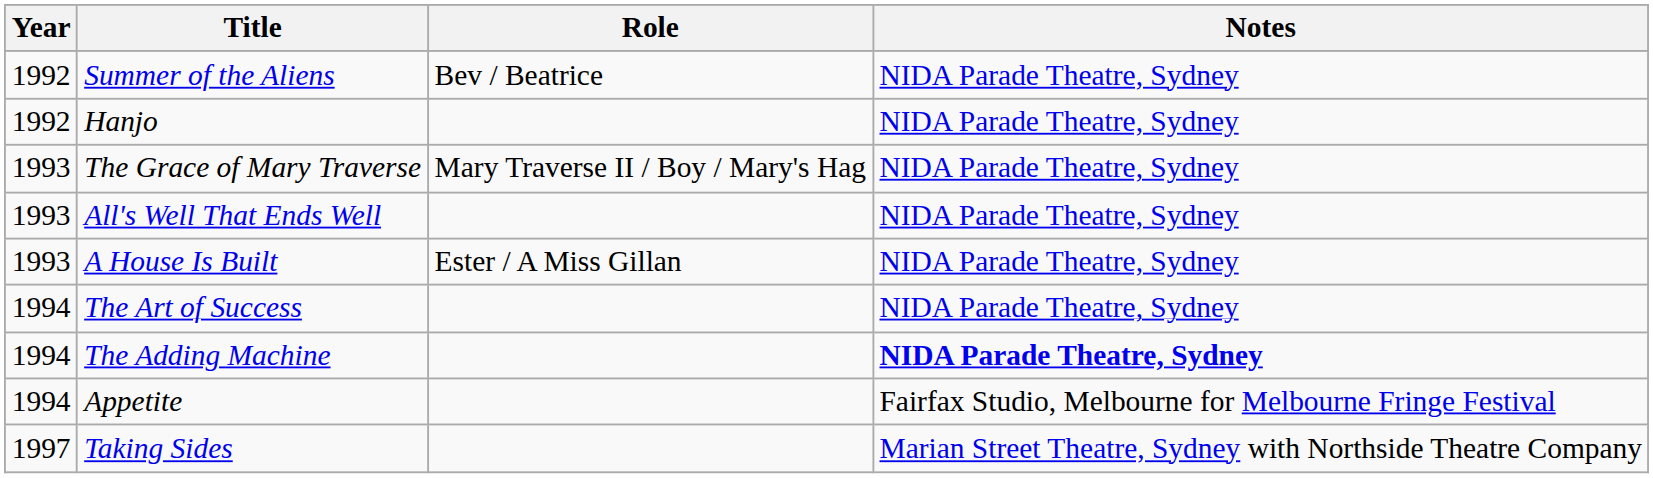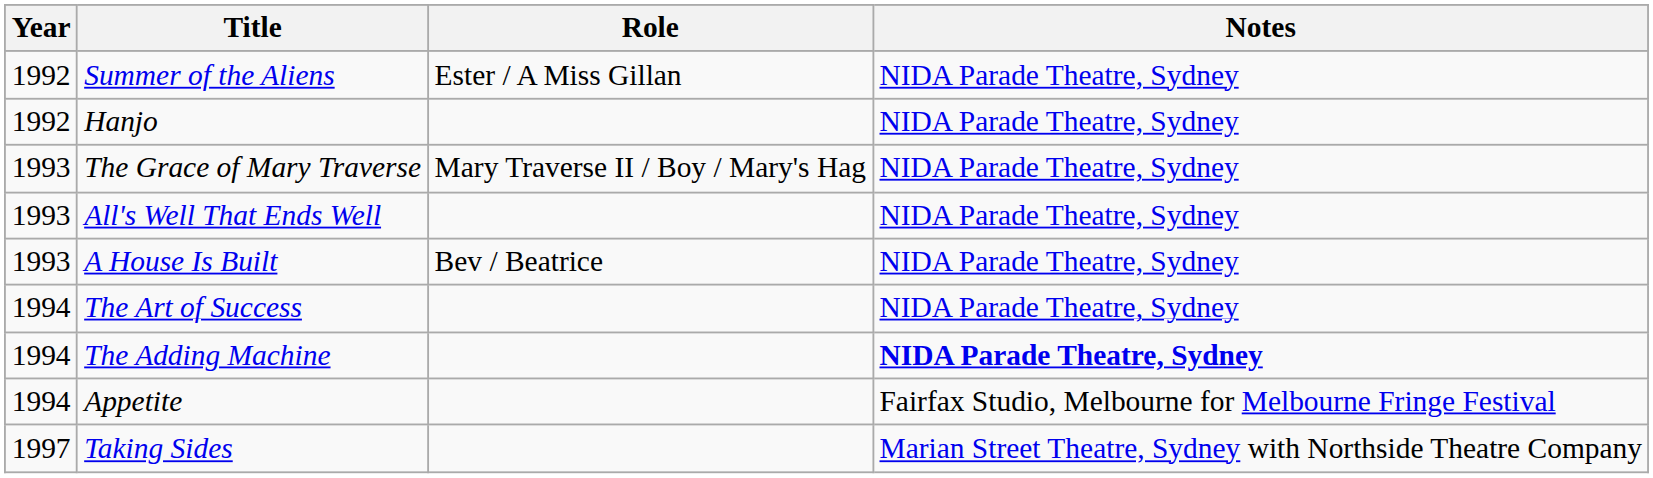 <table class="wikitable sortable">
 <tr>
 <th>Year</th>
 <th>Title</th>
 <th>Role</th>
 <th>Notes</th>
 </tr>
 <tr>
 <td>1992</td>
 <td><em><a href='#'>Summer of the Aliens</a></em></td>
-<td>Bev / Beatrice</td>
+<td>Ester / A Miss Gillan</td>
 <td><a href='#'>NIDA Parade Theatre, Sydney</a></td>
 </tr>
 <tr>
 <td>1992</td>
 <td><em>Hanjo</em></td>
 <td></td>
 <td><a href='#'>NIDA Parade Theatre, Sydney</a></td>
 </tr>
 <tr>
 <td>1993</td>
 <td><em>The Grace of Mary Traverse</em></td>
 <td>Mary Traverse II / Boy / Mary's Hag</td>
 <td><a href='#'>NIDA Parade Theatre, Sydney</a></td>
 </tr>
 <tr>
 <td>1993</td>
 <td><em><a href='#'>All's Well That Ends Well</a></em></td>
 <td></td>
 <td><a href='#'>NIDA Parade Theatre, Sydney</a></td>
 </tr>
 <tr>
 <td>1993</td>
 <td><em><a href='#'>A House Is Built</a></em></td>
-<td>Ester / A Miss Gillan</td>
+<td>Bev / Beatrice</td>
 <td><a href='#'>NIDA Parade Theatre, Sydney</a></td>
 </tr>
 <tr>
 <td>1994</td>
 <td><em><a href='#'>The Art of Success</a></em></td>
 <td></td>
 <td><a href='#'>NIDA Parade Theatre, Sydney</a></td>
 </tr>
 <tr>
 <td>1994</td>
 <td><em><a href='#'>The Adding Machine</a></em></td>
 <td></td>
 <td><strong><a href='#'>NIDA Parade Theatre, Sydney</a></strong></td>
 </tr>
 <tr>
 <td>1994</td>
 <td><em>Appetite</em></td>
 <td></td>
 <td>Fairfax Studio, Melbourne for <a href='#'>Melbourne Fringe Festival</a></td>
 </tr>
 <tr>
 <td>1997</td>
 <td><em><a href='#'>Taking Sides</a></em></td>
 <td></td>
 <td><a href='#'>Marian Street Theatre, Sydney</a> with Northside Theatre Company</td>
 </tr>
 </table>
